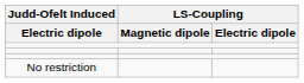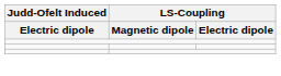 <table class="wikitable" style="text-align:center">
 <tr>
 <th>Judd-Ofelt Induced</th>
 <th colspan=2>LS-Coupling</th>
 </tr>
 <tr>
 <th>Electric dipole</th>
 <th>Magnetic dipole</th>
 <th>Electric dipole</th>
 </tr>
 <tr>
 <td colspan=3></td>
 </tr>
 <tr>
 <td></td>
 <td></td>
 <td></td>
 </tr>
 <tr>
 <td></td>
 <td colspan=2></td>
 </tr>
-<tr>
-<td>No restriction</td>
-<td></td>
-<td></td>
-</tr>
 </table>
